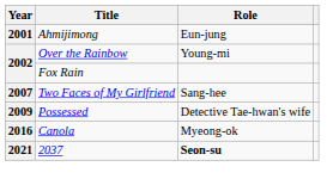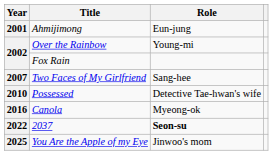 <table class="wikitable plainrowheaders">
 <tr>
 <th scope="col">Year</th>
 <th scope="col">Title</th>
 <th scope="col">Role</th>
 <th scope="col" class="unsortable"></th>
 </tr>
 <tr>
 <th scope="row">2001</th>
 <td><em>Ahmijimong</em></td>
 <td>Eun-jung</td>
 <td style="text-align:center"></td>
 </tr>
 <tr>
 <th scope="row" rowspan="2">2002</th>
 <td><em><a href='#'>Over the Rainbow</a></em></td>
 <td>Young-mi</td>
 <td style="text-align:center"></td>
 </tr>
 <tr>
 <td><em>Fox Rain</em></td>
 <td></td>
 <td style="text-align:center"></td>
 </tr>
 <tr>
 <th scope="row">2007</th>
 <td><em><a href='#'>Two Faces of My Girlfriend</a></em></td>
 <td>Sang-hee</td>
 <td style="text-align:center"></td>
 </tr>
 <tr>
-<th scope="row">2009</th>
+<th scope="row">2010</th>
 <td><em><a href='#'>Possessed</a></em></td>
 <td>Detective Tae-hwan's wife</td>
 <td style="text-align:center"></td>
 </tr>
 <tr>
 <th scope="row">2016</th>
 <td><a href='#'><em>Canola</em></a></td>
 <td>Myeong-ok</td>
 <td style="text-align:center"></td>
 </tr>
 <tr>
-<th scope="row">2021</th>
+<th scope="row">2022</th>
 <td><em><a href='#'>2037</a></em></td>
 <td><strong>Seon-su</strong></td>
 <td style="text-align:center"></td>
 </tr>
+<tr>
+<th scope="row">2025</th>
+<td><em><a href='#'>You Are the Apple of my Eye</a></em></td>
+<td>Jinwoo's mom</td>
+<td></td>
+</tr>
 </table>
